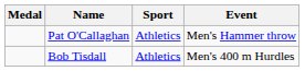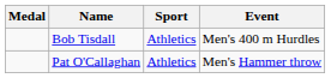 <table class="wikitable sortable" style="font-size:90%">
 <tr>
 <th>Medal</th>
 <th>Name</th>
 <th>Sport</th>
 <th>Event</th>
 </tr>
 <tr>
 <td></td>
+<td><a href='#'>Bob Tisdall</a></td>
+<td><a href='#'>Athletics</a></td>
+<td>Men's 400 m Hurdles</td>
+</tr>
+<tr>
+<td></td>
 <td><a href='#'>Pat O'Callaghan</a></td>
 <td><a href='#'>Athletics</a></td>
 <td>Men's <a href='#'>Hammer throw</a></td>
 </tr>
-<tr>
-<td></td>
-<td><a href='#'>Bob Tisdall</a></td>
-<td><a href='#'>Athletics</a></td>
-<td>Men's 400 m Hurdles</td>
-</tr>
 </table>
